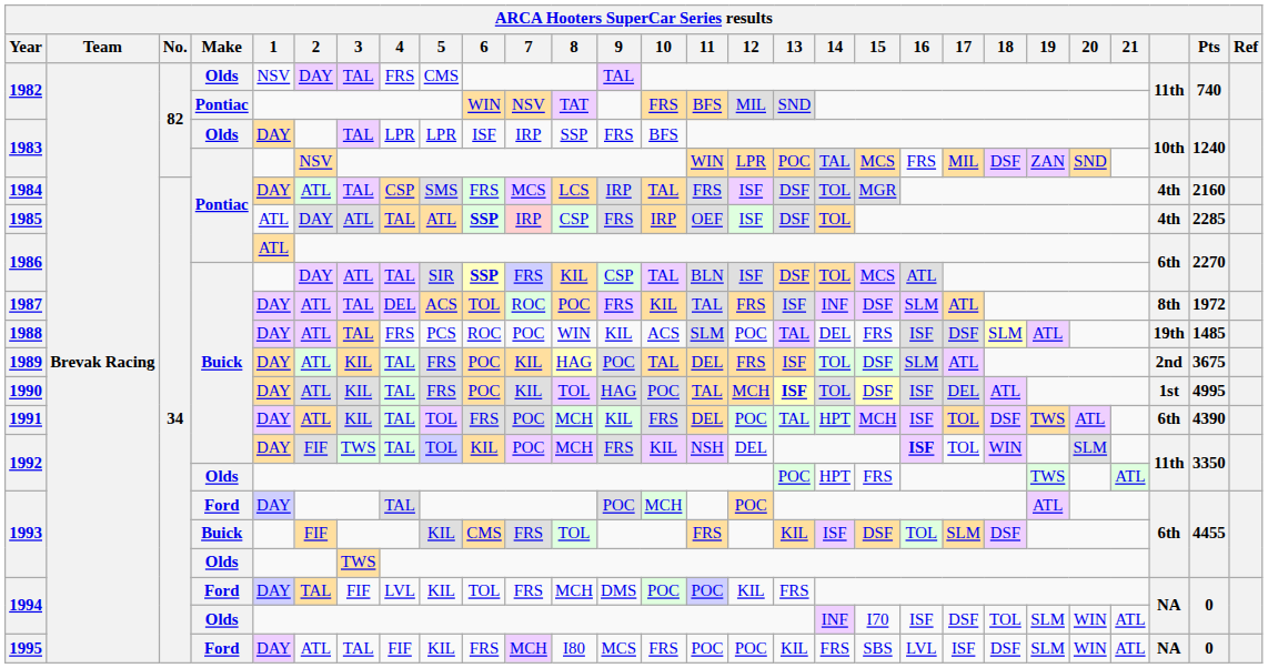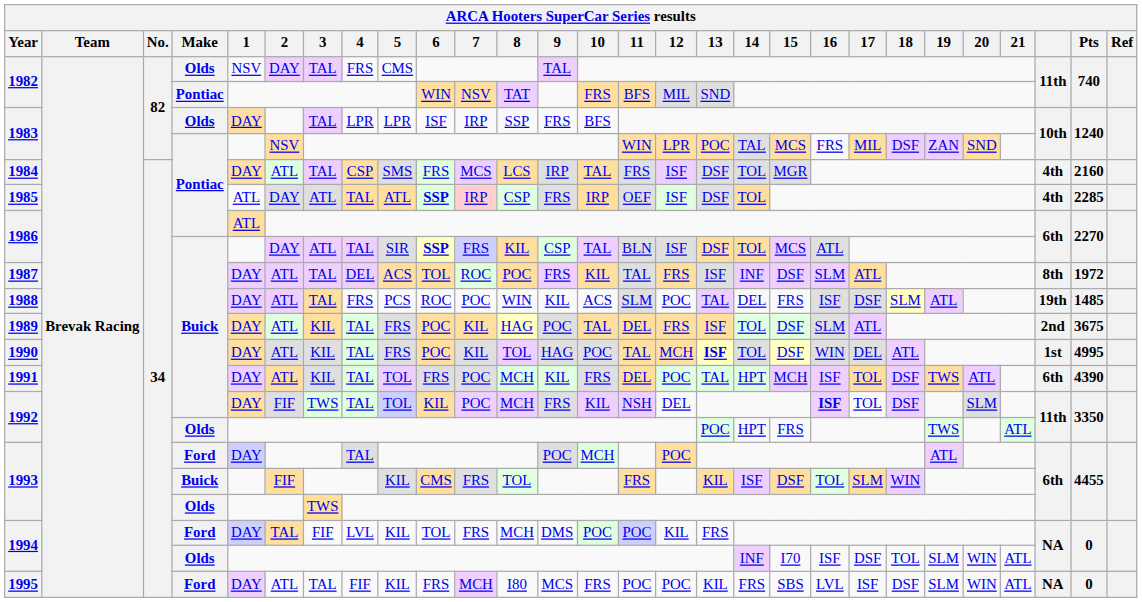 <table class="wikitable" style="text-align:center; font-size:75%">
 <tr>
 <th colspan=45><a href='#'>ARCA Hooters SuperCar Series</a> results</th>
 </tr>
 <tr>
 <th>Year</th>
 <th>Team</th>
 <th>No.</th>
 <th>Make</th>
 <th>1</th>
 <th>2</th>
 <th>3</th>
 <th>4</th>
 <th>5</th>
 <th>6</th>
 <th>7</th>
 <th>8</th>
 <th>9</th>
 <th>10</th>
 <th>11</th>
 <th>12</th>
 <th>13</th>
 <th>14</th>
 <th>15</th>
 <th>16</th>
 <th>17</th>
 <th>18</th>
 <th>19</th>
 <th>20</th>
 <th>21</th>
 <th></th>
 <th>Pts</th>
 <th>Ref</th>
 </tr>
 <tr>
 <th rowspan=2><a href='#'>1982</a></th>
 <th rowspan=21>Brevak Racing</th>
 <th rowspan=4>82</th>
 <th><a href='#'>Olds</a></th>
 <td><a href='#'>NSV</a></td>
 <td style="background:#EFCFFF;"><a href='#'>DAY</a><br></td>
 <td style="background:#EFCFFF;"><a href='#'>TAL</a><br></td>
 <td><a href='#'>FRS</a></td>
 <td><a href='#'>CMS</a></td>
 <td colspan=3></td>
 <td style="background:#EFCFFF;"><a href='#'>TAL</a><br></td>
 <td colspan=12></td>
 <th rowspan=2>11th</th>
 <th rowspan=2>740</th>
 <th rowspan=2></th>
 </tr>
 <tr>
 <th><a href='#'>Pontiac</a></th>
 <td colspan=5></td>
 <td style="background:#FFDF9F;"><a href='#'>WIN</a><br></td>
 <td style="background:#FFDF9F;"><a href='#'>NSV</a><br></td>
 <td style="background:#EFCFFF;"><a href='#'>TAT</a><br></td>
 <td></td>
 <td style="background:#FFDF9F;"><a href='#'>FRS</a><br></td>
 <td style="background:#FFDF9F;"><a href='#'>BFS</a><br></td>
 <td style="background:#DFDFDF;"><a href='#'>MIL</a><br></td>
 <td style="background:#DFDFDF;"><a href='#'>SND</a><br></td>
 <td colspan=8></td>
 </tr>
 <tr>
 <th rowspan=2><a href='#'>1983</a></th>
 <th><a href='#'>Olds</a></th>
 <td style="background:#FFDF9F;"><a href='#'>DAY</a><br></td>
 <td></td>
 <td style="background:#EFCFFF;"><a href='#'>TAL</a><br></td>
 <td><a href='#'>LPR</a></td>
 <td><a href='#'>LPR</a></td>
 <td><a href='#'>ISF</a></td>
 <td><a href='#'>IRP</a></td>
 <td><a href='#'>SSP</a></td>
 <td><a href='#'>FRS</a></td>
 <td><a href='#'>BFS</a></td>
 <td colspan=11></td>
 <th rowspan=2>10th</th>
 <th rowspan=2>1240</th>
 <th rowspan=2></th>
 </tr>
 <tr>
 <th rowspan=4><a href='#'>Pontiac</a></th>
 <td></td>
 <td style="background:#FFDF9F;"><a href='#'>NSV</a><br></td>
 <td colspan=8></td>
 <td style="background:#FFDF9F;"><a href='#'>WIN</a><br></td>
 <td style="background:#FFDF9F;"><a href='#'>LPR</a><br></td>
 <td style="background:#FFDF9F;"><a href='#'>POC</a><br></td>
 <td style="background:#DFDFDF;"><a href='#'>TAL</a><br></td>
 <td style="background:#FFDF9F;"><a href='#'>MCS</a><br></td>
 <td><a href='#'>FRS</a></td>
 <td style="background:#FFDF9F;"><a href='#'>MIL</a><br></td>
 <td style="background:#EFCFFF;"><a href='#'>DSF</a><br></td>
 <td style="background:#EFCFFF;"><a href='#'>ZAN</a><br></td>
 <td style="background:#FFDF9F;"><a href='#'>SND</a><br></td>
 <td></td>
 </tr>
 <tr>
 <th><a href='#'>1984</a></th>
 <th rowspan=17>34</th>
 <td style="background:#FFDF9F;"><a href='#'>DAY</a><br></td>
 <td style="background:#DFFFDF;"><a href='#'>ATL</a><br></td>
 <td style="background:#EFCFFF;"><a href='#'>TAL</a><br></td>
 <td style="background:#FFDF9F;"><a href='#'>CSP</a><br></td>
 <td style="background:#DFDFDF;"><a href='#'>SMS</a><br></td>
 <td style="background:#DFFFDF;"><a href='#'>FRS</a><br></td>
 <td style="background:#EFCFFF;"><a href='#'>MCS</a><br></td>
 <td style="background:#FFDF9F;"><a href='#'>LCS</a><br></td>
 <td style="background:#DFDFDF;"><a href='#'>IRP</a><br></td>
 <td style="background:#FFDF9F;"><a href='#'>TAL</a><br></td>
 <td style="background:#DFDFDF;"><a href='#'>FRS</a><br></td>
 <td style="background:#EFCFFF;"><a href='#'>ISF</a><br></td>
 <td style="background:#DFDFDF;"><a href='#'>DSF</a><br></td>
 <td style="background:#DFDFDF;"><a href='#'>TOL</a><br></td>
 <td style="background:#DFDFDF;"><a href='#'>MGR</a><br></td>
 <td colspan=6></td>
 <th>4th</th>
 <th>2160</th>
 <th></th>
 </tr>
 <tr>
 <th><a href='#'>1985</a></th>
 <td><a href='#'>ATL</a></td>
 <td style="background:#DFDFDF;"><a href='#'>DAY</a><br></td>
 <td style="background:#DFDFDF;"><a href='#'>ATL</a><br></td>
 <td style="background:#FFDF9F;"><a href='#'>TAL</a><br></td>
 <td style="background:#FFDF9F;"><a href='#'>ATL</a><br></td>
 <td style="background:#DFFFDF;"><strong><a href='#'>SSP</a></strong><br></td>
 <td style="background:#FFCFCF;"><a href='#'>IRP</a><br></td>
 <td style="background:#DFFFDF;"><a href='#'>CSP</a><br></td>
 <td style="background:#DFDFDF;"><a href='#'>FRS</a><br></td>
 <td style="background:#FFDF9F;"><a href='#'>IRP</a><br></td>
 <td style="background:#DFDFDF;"><a href='#'>OEF</a><br></td>
 <td style="background:#DFFFDF;"><a href='#'>ISF</a><br></td>
 <td style="background:#DFDFDF;"><a href='#'>DSF</a><br></td>
 <td style="background:#FFDF9F;"><a href='#'>TOL</a><br></td>
 <td colspan=7></td>
 <th>4th</th>
 <th>2285</th>
 <th></th>
 </tr>
 <tr>
 <th rowspan=2><a href='#'>1986</a></th>
 <td style="background:#FFDF9F;"><a href='#'>ATL</a><br></td>
 <td colspan=20></td>
 <th rowspan=2>6th</th>
 <th rowspan=2>2270</th>
 <th rowspan=2></th>
 </tr>
 <tr>
 <th rowspan=7><a href='#'>Buick</a></th>
 <td></td>
 <td style="background:#EFCFFF;"><a href='#'>DAY</a><br></td>
 <td style="background:#EFCFFF;"><a href='#'>ATL</a><br></td>
 <td style="background:#EFCFFF;"><a href='#'>TAL</a><br></td>
 <td style="background:#DFDFDF;"><a href='#'>SIR</a><br></td>
 <td style="background:#FFFFBF;"><strong><a href='#'>SSP</a></strong><br></td>
 <td style="background:#CFCFFF;"><a href='#'>FRS</a><br></td>
 <td style="background:#FFDF9F;"><a href='#'>KIL</a><br></td>
 <td style="background:#DFFFDF;"><a href='#'>CSP</a><br></td>
 <td style="background:#EFCFFF;"><a href='#'>TAL</a><br></td>
 <td style="background:#DFDFDF;"><a href='#'>BLN</a><br></td>
 <td style="background:#DFDFDF;"><a href='#'>ISF</a><br></td>
 <td style="background:#FFDF9F;"><a href='#'>DSF</a><br></td>
 <td style="background:#FFDF9F;"><a href='#'>TOL</a><br></td>
 <td style="background:#EFCFFF;"><a href='#'>MCS</a><br></td>
 <td style="background:#DFDFDF;"><a href='#'>ATL</a><br></td>
 <td colspan=5></td>
 </tr>
 <tr>
 <th><a href='#'>1987</a></th>
 <td style="background:#EFCFFF;"><a href='#'>DAY</a><br></td>
 <td style="background:#EFCFFF;"><a href='#'>ATL</a><br></td>
 <td style="background:#EFCFFF;"><a href='#'>TAL</a><br></td>
 <td style="background:#EFCFFF;"><a href='#'>DEL</a><br></td>
 <td style="background:#FFDF9F;"><a href='#'>ACS</a><br></td>
 <td style="background:#FFDF9F;"><a href='#'>TOL</a><br></td>
 <td style="background:#DFFFDF;"><a href='#'>ROC</a><br></td>
 <td style="background:#FFDF9F;"><a href='#'>POC</a><br></td>
 <td style="background:#EFCFFF;"><a href='#'>FRS</a><br></td>
 <td style="background:#FFDF9F;"><a href='#'>KIL</a><br></td>
 <td style="background:#DFDFDF;"><a href='#'>TAL</a><br></td>
 <td style="background:#FFDF9F;"><a href='#'>FRS</a><br></td>
 <td style="background:#DFDFDF;"><a href='#'>ISF</a><br></td>
 <td style="background:#EFCFFF;"><a href='#'>INF</a><br></td>
 <td style="background:#EFCFFF;"><a href='#'>DSF</a><br></td>
 <td style="background:#EFCFFF;"><a href='#'>SLM</a><br></td>
 <td style="background:#FFDF9F;"><a href='#'>ATL</a><br></td>
 <td colspan=4></td>
 <th>8th</th>
 <th>1972</th>
 <th></th>
 </tr>
 <tr>
 <th><a href='#'>1988</a></th>
 <td style="background:#EFCFFF;"><a href='#'>DAY</a><br></td>
 <td style="background:#EFCFFF;"><a href='#'>ATL</a><br></td>
 <td style="background:#FFDF9F;"><a href='#'>TAL</a><br></td>
 <td><a href='#'>FRS</a></td>
 <td><a href='#'>PCS</a></td>
 <td><a href='#'>ROC</a></td>
 <td><a href='#'>POC</a></td>
 <td><a href='#'>WIN</a></td>
 <td><a href='#'>KIL</a></td>
 <td><a href='#'>ACS</a></td>
 <td style="background:#DFDFDF;"><a href='#'>SLM</a><br></td>
 <td><a href='#'>POC</a></td>
 <td style="background:#EFCFFF;"><a href='#'>TAL</a><br></td>
 <td><a href='#'>DEL</a></td>
 <td><a href='#'>FRS</a></td>
 <td style="background:#DFDFDF;"><a href='#'>ISF</a><br></td>
 <td style="background:#DFDFDF;"><a href='#'>DSF</a><br></td>
 <td style="background:#FFFFBF;"><a href='#'>SLM</a><br></td>
 <td style="background:#EFCFFF;"><a href='#'>ATL</a><br></td>
 <td colspan=2></td>
 <th>19th</th>
 <th>1485</th>
 <th></th>
 </tr>
 <tr>
 <th><a href='#'>1989</a></th>
 <td style="background:#FFDF9F;"><a href='#'>DAY</a><br></td>
 <td style="background:#DFFFDF;"><a href='#'>ATL</a><br></td>
 <td style="background:#FFDF9F;"><a href='#'>KIL</a><br></td>
 <td style="background:#DFFFDF;"><a href='#'>TAL</a><br></td>
 <td style="background:#DFDFDF;"><a href='#'>FRS</a><br></td>
 <td style="background:#FFDF9F;"><a href='#'>POC</a><br></td>
 <td style="background:#FFDF9F;"><a href='#'>KIL</a><br></td>
 <td style="background:#FFFFBF;"><a href='#'>HAG</a><br></td>
 <td style="background:#DFDFDF;"><a href='#'>POC</a><br></td>
 <td style="background:#FFDF9F;"><a href='#'>TAL</a><br></td>
 <td style="background:#FFDF9F;"><a href='#'>DEL</a><br></td>
 <td style="background:#FFDF9F;"><a href='#'>FRS</a><br></td>
 <td style="background:#FFDF9F;"><a href='#'>ISF</a><br></td>
 <td style="background:#DFFFDF;"><a href='#'>TOL</a><br></td>
 <td style="background:#DFFFDF;"><a href='#'>DSF</a><br></td>
 <td style="background:#DFDFDF;"><a href='#'>SLM</a><br></td>
 <td style="background:#EFCFFF;"><a href='#'>ATL</a><br></td>
 <td colspan=4></td>
 <th>2nd</th>
 <th>3675</th>
 <th></th>
 </tr>
 <tr>
 <th><a href='#'>1990</a></th>
 <td style="background:#FFDF9F;"><a href='#'>DAY</a><br></td>
 <td style="background:#DFDFDF;"><a href='#'>ATL</a><br></td>
 <td style="background:#DFDFDF;"><a href='#'>KIL</a><br></td>
 <td style="background:#DFFFDF;"><a href='#'>TAL</a><br></td>
 <td style="background:#DFDFDF;"><a href='#'>FRS</a><br></td>
 <td style="background:#FFDF9F;"><a href='#'>POC</a><br></td>
 <td style="background:#DFDFDF;"><a href='#'>KIL</a><br></td>
 <td style="background:#EFCFFF;"><a href='#'>TOL</a><br></td>
 <td style="background:#DFDFDF;"><a href='#'>HAG</a><br></td>
 <td style="background:#DFDFDF;"><a href='#'>POC</a><br></td>
 <td style="background:#FFDF9F;"><a href='#'>TAL</a><br></td>
 <td style="background:#FFDF9F;"><a href='#'>MCH</a><br></td>
 <td style="background:#FFFFBF;"><strong><a href='#'>ISF</a></strong><br></td>
 <td style="background:#DFDFDF;"><a href='#'>TOL</a><br></td>
 <td style="background:#FFFFBF;"><a href='#'>DSF</a><br></td>
-<td style="background:#DFDFDF;"><a href='#'>ISF</a><br></td>
+<td style="background:#DFDFDF;"><a href='#'>WIN</a><br></td>
 <td style="background:#DFDFDF;"><a href='#'>DEL</a><br></td>
 <td style="background:#EFCFFF;"><a href='#'>ATL</a><br></td>
 <td colspan=3></td>
 <th>1st</th>
 <th>4995</th>
 <th></th>
 </tr>
 <tr>
 <th><a href='#'>1991</a></th>
 <td style="background:#EFCFFF;"><a href='#'>DAY</a><br></td>
 <td style="background:#FFDF9F;"><a href='#'>ATL</a><br></td>
 <td style="background:#DFDFDF;"><a href='#'>KIL</a><br></td>
 <td style="background:#DFFFDF;"><a href='#'>TAL</a><br></td>
 <td style="background:#EFCFFF;"><a href='#'>TOL</a><br></td>
 <td style="background:#DFDFDF;"><a href='#'>FRS</a><br></td>
 <td style="background:#DFDFDF;"><a href='#'>POC</a><br></td>
 <td style="background:#DFFFDF;"><a href='#'>MCH</a><br></td>
 <td style="background:#DFFFDF;"><a href='#'>KIL</a><br></td>
 <td style="background:#DFDFDF;"><a href='#'>FRS</a><br></td>
 <td style="background:#FFDF9F;"><a href='#'>DEL</a><br></td>
 <td style="background:#DFFFDF;"><a href='#'>POC</a><br></td>
 <td style="background:#DFFFDF;"><a href='#'>TAL</a><br></td>
 <td style="background:#DFFFDF;"><a href='#'>HPT</a><br></td>
 <td style="background:#EFCFFF;"><a href='#'>MCH</a><br></td>
 <td style="background:#EFCFFF;"><a href='#'>ISF</a><br></td>
 <td style="background:#FFDF9F;"><a href='#'>TOL</a><br></td>
 <td style="background:#EFCFFF;"><a href='#'>DSF</a><br></td>
 <td style="background:#FFDF9F;"><a href='#'>TWS</a><br></td>
 <td style="background:#EFCFFF;"><a href='#'>ATL</a><br></td>
 <td></td>
 <th>6th</th>
 <th>4390</th>
 <th></th>
 </tr>
 <tr>
 <th rowspan=2><a href='#'>1992</a></th>
 <td style="background:#FFDF9F;"><a href='#'>DAY</a><br></td>
 <td style="background:#DFDFDF;"><a href='#'>FIF</a><br></td>
 <td style="background:#DFFFDF;"><a href='#'>TWS</a><br></td>
 <td style="background:#DFFFDF;"><a href='#'>TAL</a><br></td>
 <td style="background:#CFCFFF;"><a href='#'>TOL</a><br></td>
 <td style="background:#FFDF9F;"><a href='#'>KIL</a><br></td>
 <td style="background:#EFCFFF;"><a href='#'>POC</a><br></td>
 <td style="background:#EFCFFF;"><a href='#'>MCH</a><br></td>
 <td style="background:#DFDFDF;"><a href='#'>FRS</a><br></td>
 <td style="background:#EFCFFF;"><a href='#'>KIL</a><br></td>
 <td style="background:#EFCFFF;"><a href='#'>NSH</a><br></td>
 <td><a href='#'>DEL</a></td>
 <td colspan=3></td>
 <td style="background:#EFCFFF;"><strong><a href='#'>ISF</a></strong><br></td>
 <td><a href='#'>TOL</a></td>
-<td style="background:#EFCFFF;"><a href='#'>WIN</a><br></td>
+<td style="background:#EFCFFF;"><a href='#'>DSF</a><br></td>
 <td></td>
 <td style="background:#DFDFDF;"><a href='#'>SLM</a><br></td>
 <td></td>
 <th rowspan=2>11th</th>
 <th rowspan=2>3350</th>
 <th rowspan=2></th>
 </tr>
 <tr>
 <th><a href='#'>Olds</a></th>
 <td colspan=12></td>
 <td style="background:#DFFFDF;"><a href='#'>POC</a><br></td>
 <td><a href='#'>HPT</a></td>
 <td><a href='#'>FRS</a></td>
 <td colspan=3></td>
 <td style="background:#DFFFDF;"><a href='#'>TWS</a><br></td>
 <td></td>
 <td style="background:#DFFFDF;"><a href='#'>ATL</a><br></td>
 </tr>
 <tr>
 <th rowspan=3><a href='#'>1993</a></th>
 <th><a href='#'>Ford</a></th>
 <td style="background:#CFCFFF;"><a href='#'>DAY</a><br></td>
 <td colspan=2></td>
 <td style="background:#DFDFDF;"><a href='#'>TAL</a><br></td>
 <td colspan=4></td>
 <td style="background:#DFDFDF;"><a href='#'>POC</a><br></td>
 <td style="background:#DFFFDF;"><a href='#'>MCH</a><br></td>
 <td></td>
 <td style="background:#FFDF9F;"><a href='#'>POC</a><br></td>
 <td colspan=6></td>
 <td style="background:#EFCFFF;"><a href='#'>ATL</a><br></td>
 <td colspan=2></td>
 <th rowspan=3>6th</th>
 <th rowspan=3>4455</th>
 <th rowspan=3></th>
 </tr>
 <tr>
 <th><a href='#'>Buick</a></th>
 <td></td>
 <td style="background:#FFDF9F;"><a href='#'>FIF</a><br></td>
 <td colspan=2></td>
 <td style="background:#DFDFDF;"><a href='#'>KIL</a><br></td>
 <td style="background:#FFDF9F;"><a href='#'>CMS</a><br></td>
 <td style="background:#DFDFDF;"><a href='#'>FRS</a><br></td>
 <td style="background:#DFFFDF;"><a href='#'>TOL</a><br></td>
 <td colspan=2></td>
 <td style="background:#FFDF9F;"><a href='#'>FRS</a><br></td>
 <td></td>
 <td style="background:#FFDF9F;"><a href='#'>KIL</a><br></td>
 <td style="background:#EFCFFF;"><a href='#'>ISF</a><br></td>
 <td style="background:#FFDF9F;"><a href='#'>DSF</a><br></td>
 <td style="background:#DFFFDF;"><a href='#'>TOL</a><br></td>
 <td style="background:#FFDF9F;"><a href='#'>SLM</a><br></td>
-<td style="background:#EFCFFF;"><a href='#'>DSF</a><br></td>
+<td style="background:#EFCFFF;"><a href='#'>WIN</a><br></td>
 <td colspan=3></td>
 </tr>
 <tr>
 <th><a href='#'>Olds</a></th>
 <td colspan=2></td>
 <td style="background:#FFDF9F;"><a href='#'>TWS</a><br></td>
 <td colspan=18></td>
 </tr>
 <tr>
 <th rowspan=2><a href='#'>1994</a></th>
 <th><a href='#'>Ford</a></th>
 <td style="background:#CFCFFF;"><a href='#'>DAY</a><br></td>
 <td style="background:#FFDF9F;"><a href='#'>TAL</a><br></td>
 <td><a href='#'>FIF</a></td>
 <td><a href='#'>LVL</a></td>
 <td><a href='#'>KIL</a></td>
 <td><a href='#'>TOL</a></td>
 <td><a href='#'>FRS</a></td>
 <td><a href='#'>MCH</a></td>
 <td><a href='#'>DMS</a></td>
 <td style="background:#DFFFDF;"><a href='#'>POC</a><br></td>
 <td style="background:#CFCFFF;"><a href='#'>POC</a><br></td>
 <td><a href='#'>KIL</a></td>
 <td><a href='#'>FRS</a></td>
 <td colspan=8></td>
 <th rowspan=2>NA</th>
 <th rowspan=2>0</th>
 <th rowspan=2></th>
 </tr>
 <tr>
 <th><a href='#'>Olds</a></th>
 <td colspan=13></td>
 <td style="background:#EFCFFF;"><a href='#'>INF</a><br></td>
 <td><a href='#'>I70</a></td>
 <td><a href='#'>ISF</a></td>
 <td><a href='#'>DSF</a></td>
 <td><a href='#'>TOL</a></td>
 <td><a href='#'>SLM</a></td>
 <td><a href='#'>WIN</a></td>
 <td><a href='#'>ATL</a></td>
 </tr>
 <tr>
 <th><a href='#'>1995</a></th>
 <th><a href='#'>Ford</a></th>
 <td style="background:#EFCFFF;"><a href='#'>DAY</a><br></td>
 <td><a href='#'>ATL</a></td>
 <td><a href='#'>TAL</a></td>
 <td><a href='#'>FIF</a></td>
 <td><a href='#'>KIL</a></td>
 <td><a href='#'>FRS</a></td>
 <td style="background:#EFCFFF;"><a href='#'>MCH</a><br></td>
 <td><a href='#'>I80</a></td>
 <td><a href='#'>MCS</a></td>
 <td><a href='#'>FRS</a></td>
 <td><a href='#'>POC</a></td>
 <td><a href='#'>POC</a></td>
 <td><a href='#'>KIL</a></td>
 <td><a href='#'>FRS</a></td>
 <td><a href='#'>SBS</a></td>
 <td><a href='#'>LVL</a></td>
 <td><a href='#'>ISF</a></td>
 <td><a href='#'>DSF</a></td>
 <td><a href='#'>SLM</a></td>
 <td><a href='#'>WIN</a></td>
 <td><a href='#'>ATL</a></td>
 <th>NA</th>
 <th>0</th>
 <th></th>
 </tr>
 </table>
